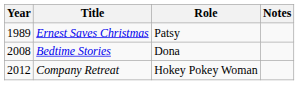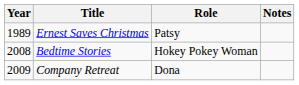 <table class="wikitable sortable">
 <tr>
 <th>Year</th>
 <th>Title</th>
 <th>Role</th>
 <th>Notes</th>
 </tr>
 <tr>
 <td>1989</td>
 <td><em><a href='#'>Ernest Saves Christmas</a></em></td>
 <td>Patsy</td>
 <td></td>
 </tr>
 <tr>
 <td>2008</td>
 <td><a href='#'><em>Bedtime Stories</em></a></td>
+<td>Hokey Pokey Woman</td>
+<td></td>
+</tr>
+<tr>
+<td>2009</td>
+<td><em>Company Retreat</em></td>
 <td>Dona</td>
 <td></td>
 </tr>
-<tr>
-<td>2012</td>
-<td><em>Company Retreat</em></td>
-<td>Hokey Pokey Woman</td>
-<td></td>
-</tr>
 </table>
